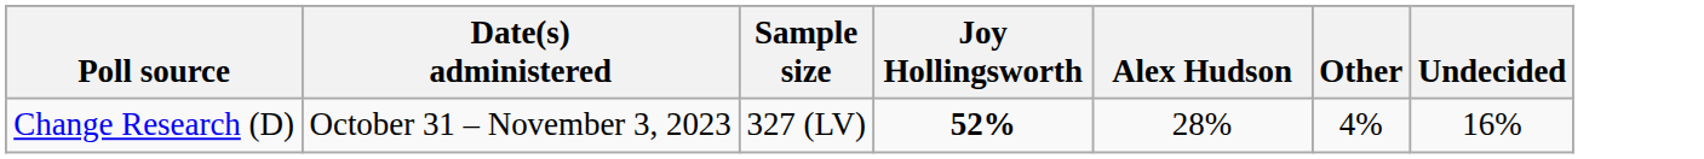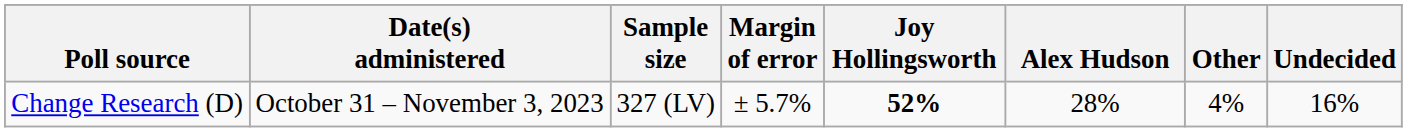 <table class="wikitable" style="font-size:90%;text-align:center;">
 <tr style="vertical-align:bottom">
 <th>Poll source</th>
 <th>Date(s)<br>administered</th>
 <th>Sample<br>size</th>
+<th>Margin<br>of error</th>
 <th style="width:90px;">Joy Hollingsworth</th>
 <th style="width:90px;">Alex Hudson</th>
 <th>Other</th>
 <th>Undecided</th>
 </tr>
 <tr>
 <td style="text-align:left;"><a href='#'>Change Research</a> (D)</td>
 <td>October 31 – November 3, 2023</td>
 <td>327 (LV)</td>
+<td>± 5.7%</td>
 <td><strong>52%</strong></td>
 <td>28%</td>
 <td>4%</td>
 <td>16%</td>
 </tr>
 </table>
